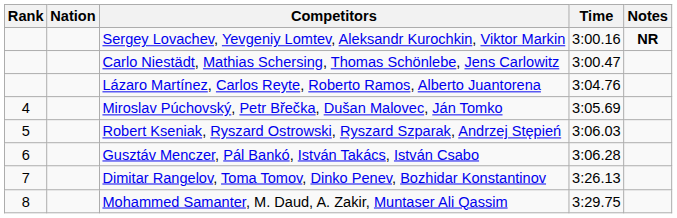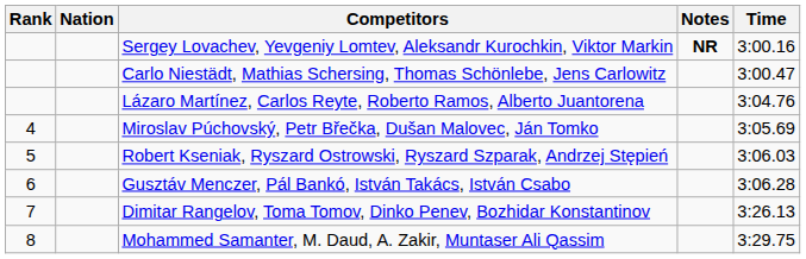 <table class="wikitable sortable" style="text-align:center; font-size:95%">
 <tr>
 <th>Rank</th>
 <th>Nation</th>
 <th>Competitors</th>
+<th>Notes</th>
 <th>Time</th>
-<th>Notes</th>
 </tr>
 <tr>
 <td></td>
 <td align=left></td>
 <td align=left><a href='#'>Sergey Lovachev</a>, <a href='#'>Yevgeniy Lomtev</a>, <a href='#'>Aleksandr Kurochkin</a>, <a href='#'>Viktor Markin</a></td>
+<td><strong>NR</strong></td>
 <td>3:00.16</td>
-<td><strong>NR</strong></td>
 </tr>
 <tr>
 <td></td>
 <td align=left></td>
 <td align=left><a href='#'>Carlo Niestädt</a>, <a href='#'>Mathias Schersing</a>, <a href='#'>Thomas Schönlebe</a>, <a href='#'>Jens Carlowitz</a></td>
+<td></td>
 <td>3:00.47</td>
-<td></td>
 </tr>
 <tr>
 <td></td>
 <td align=left></td>
 <td align=left><a href='#'>Lázaro Martínez</a>, <a href='#'>Carlos Reyte</a>, <a href='#'>Roberto Ramos</a>, <a href='#'>Alberto Juantorena</a></td>
+<td></td>
 <td>3:04.76</td>
-<td></td>
 </tr>
 <tr>
 <td>4</td>
 <td align=left></td>
 <td align=left><a href='#'>Miroslav Púchovský</a>, <a href='#'>Petr Břečka</a>, <a href='#'>Dušan Malovec</a>, <a href='#'>Ján Tomko</a></td>
+<td></td>
 <td>3:05.69</td>
-<td></td>
 </tr>
 <tr>
 <td>5</td>
 <td align=left></td>
 <td align=left><a href='#'>Robert Kseniak</a>, <a href='#'>Ryszard Ostrowski</a>, <a href='#'>Ryszard Szparak</a>, <a href='#'>Andrzej Stępień</a></td>
+<td></td>
 <td>3:06.03</td>
-<td></td>
 </tr>
 <tr>
 <td>6</td>
 <td align=left></td>
 <td align=left><a href='#'>Gusztáv Menczer</a>, <a href='#'>Pál Bankó</a>, <a href='#'>István Takács</a>, <a href='#'>István Csabo</a></td>
+<td></td>
 <td>3:06.28</td>
-<td></td>
 </tr>
 <tr>
 <td>7</td>
 <td align=left></td>
 <td align=left><a href='#'>Dimitar Rangelov</a>, <a href='#'>Toma Tomov</a>, <a href='#'>Dinko Penev</a>, <a href='#'>Bozhidar Konstantinov</a></td>
+<td></td>
 <td>3:26.13</td>
-<td></td>
 </tr>
 <tr>
 <td>8</td>
 <td align=left></td>
 <td align=left><a href='#'>Mohammed Samanter</a>, M. Daud, A. Zakir, <a href='#'>Muntaser Ali Qassim</a></td>
+<td></td>
 <td>3:29.75</td>
-<td></td>
 </tr>
 </table>
